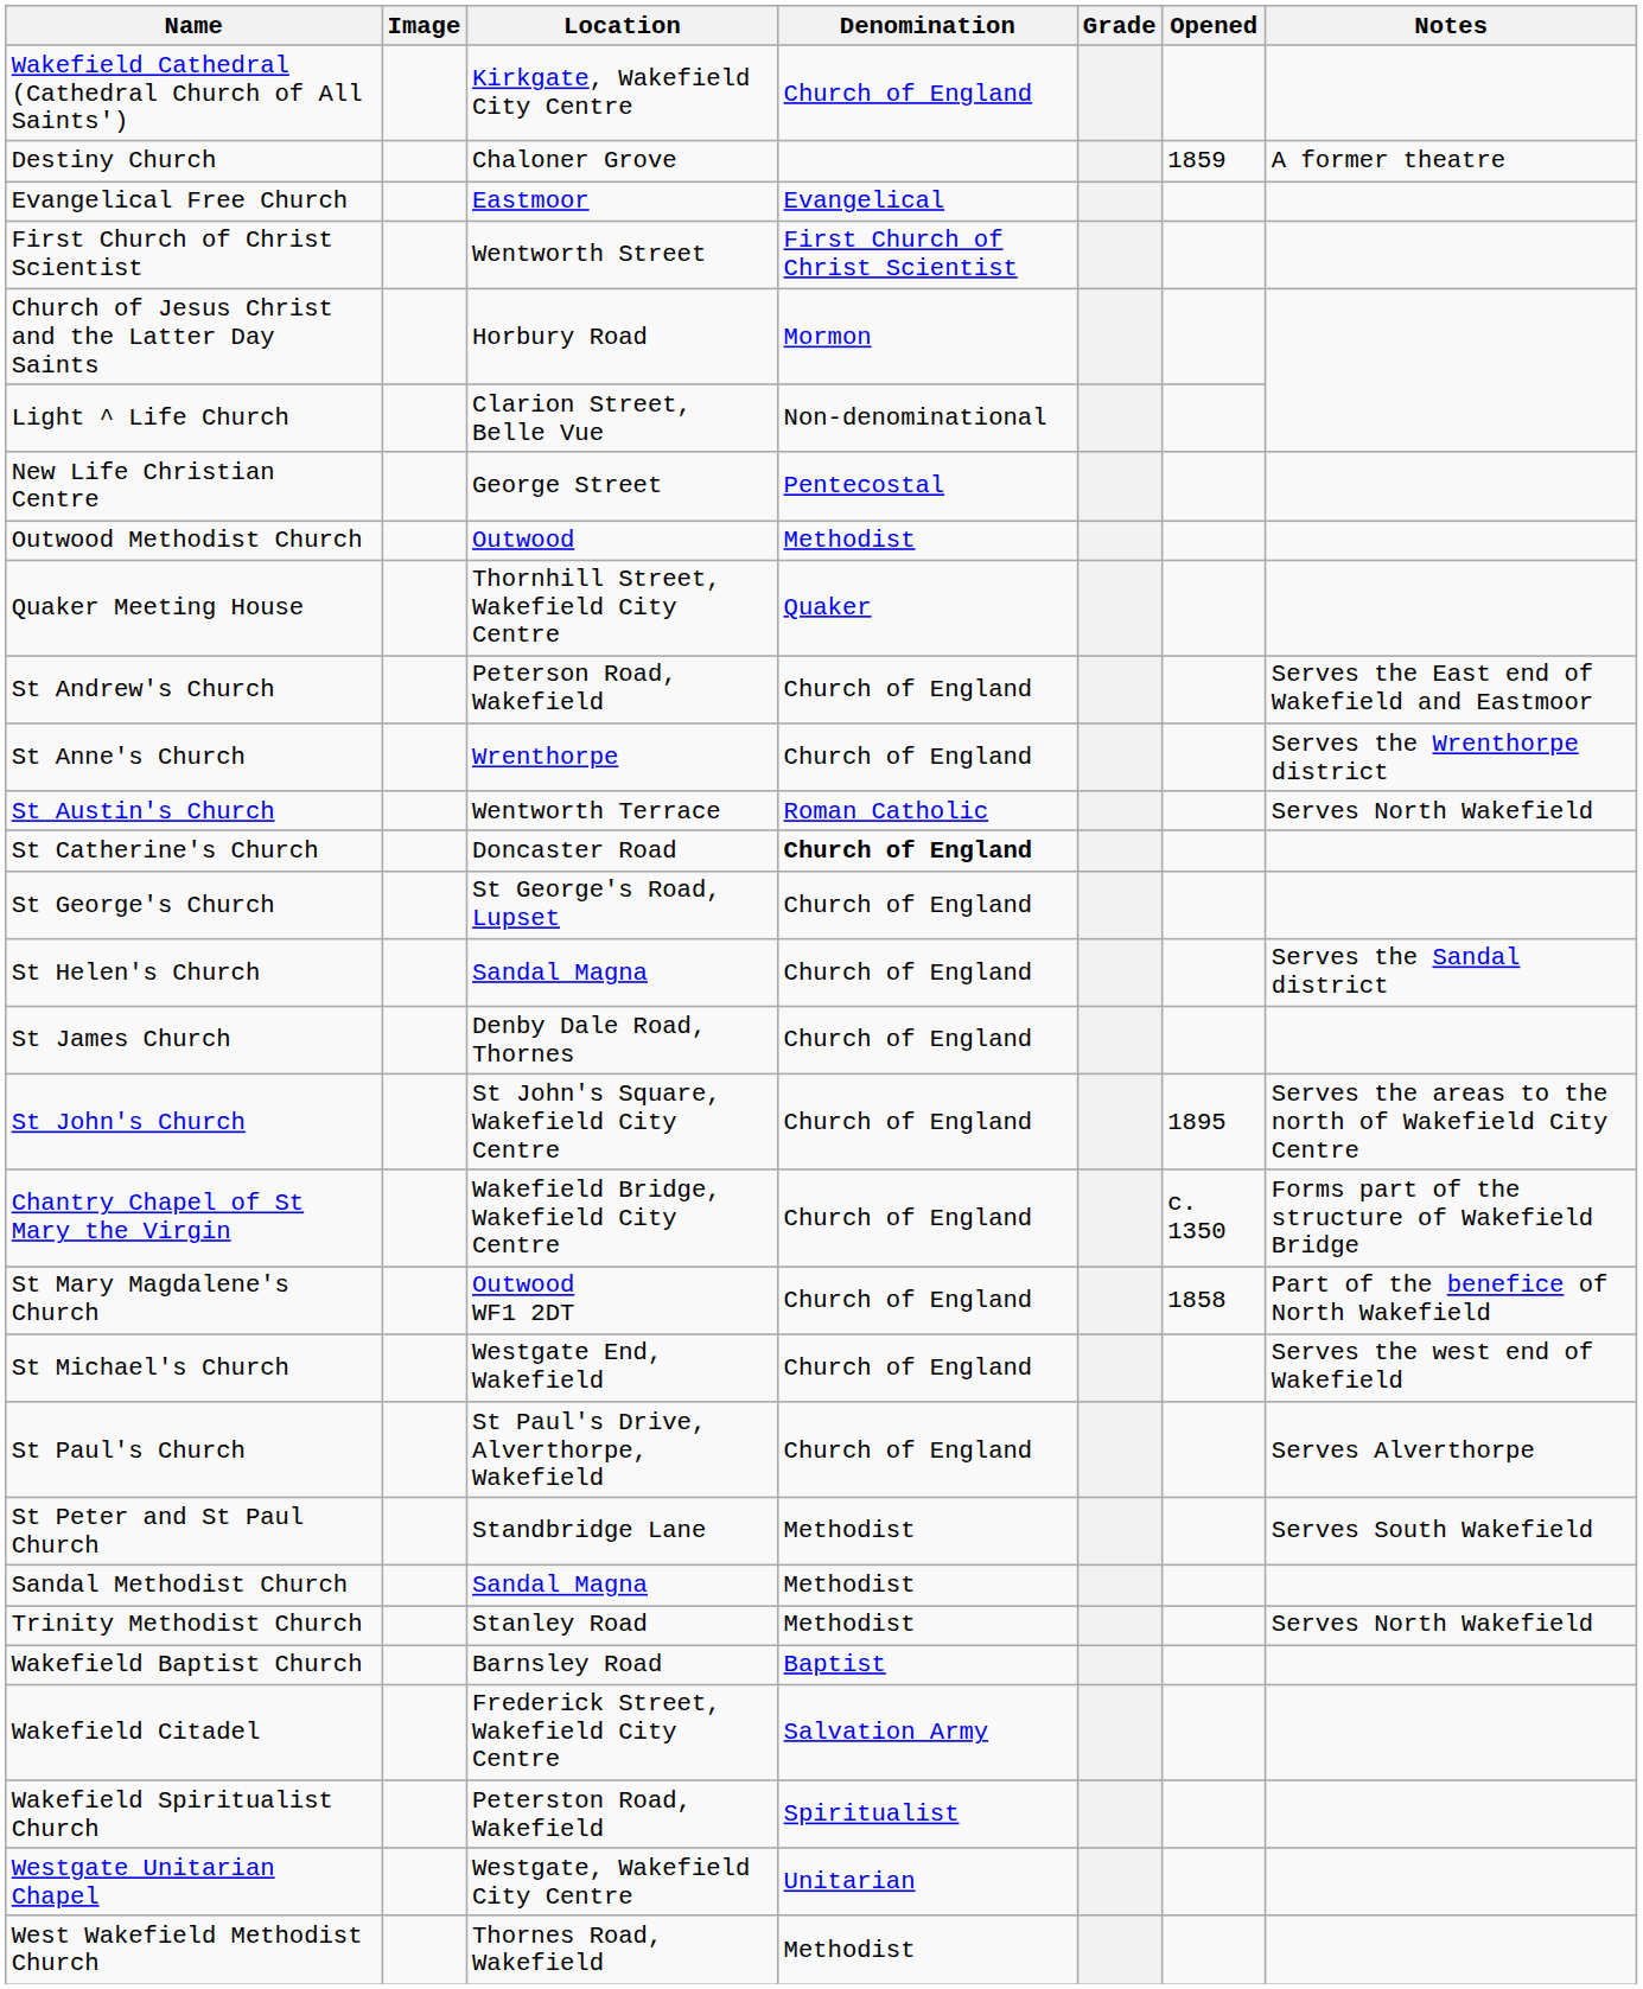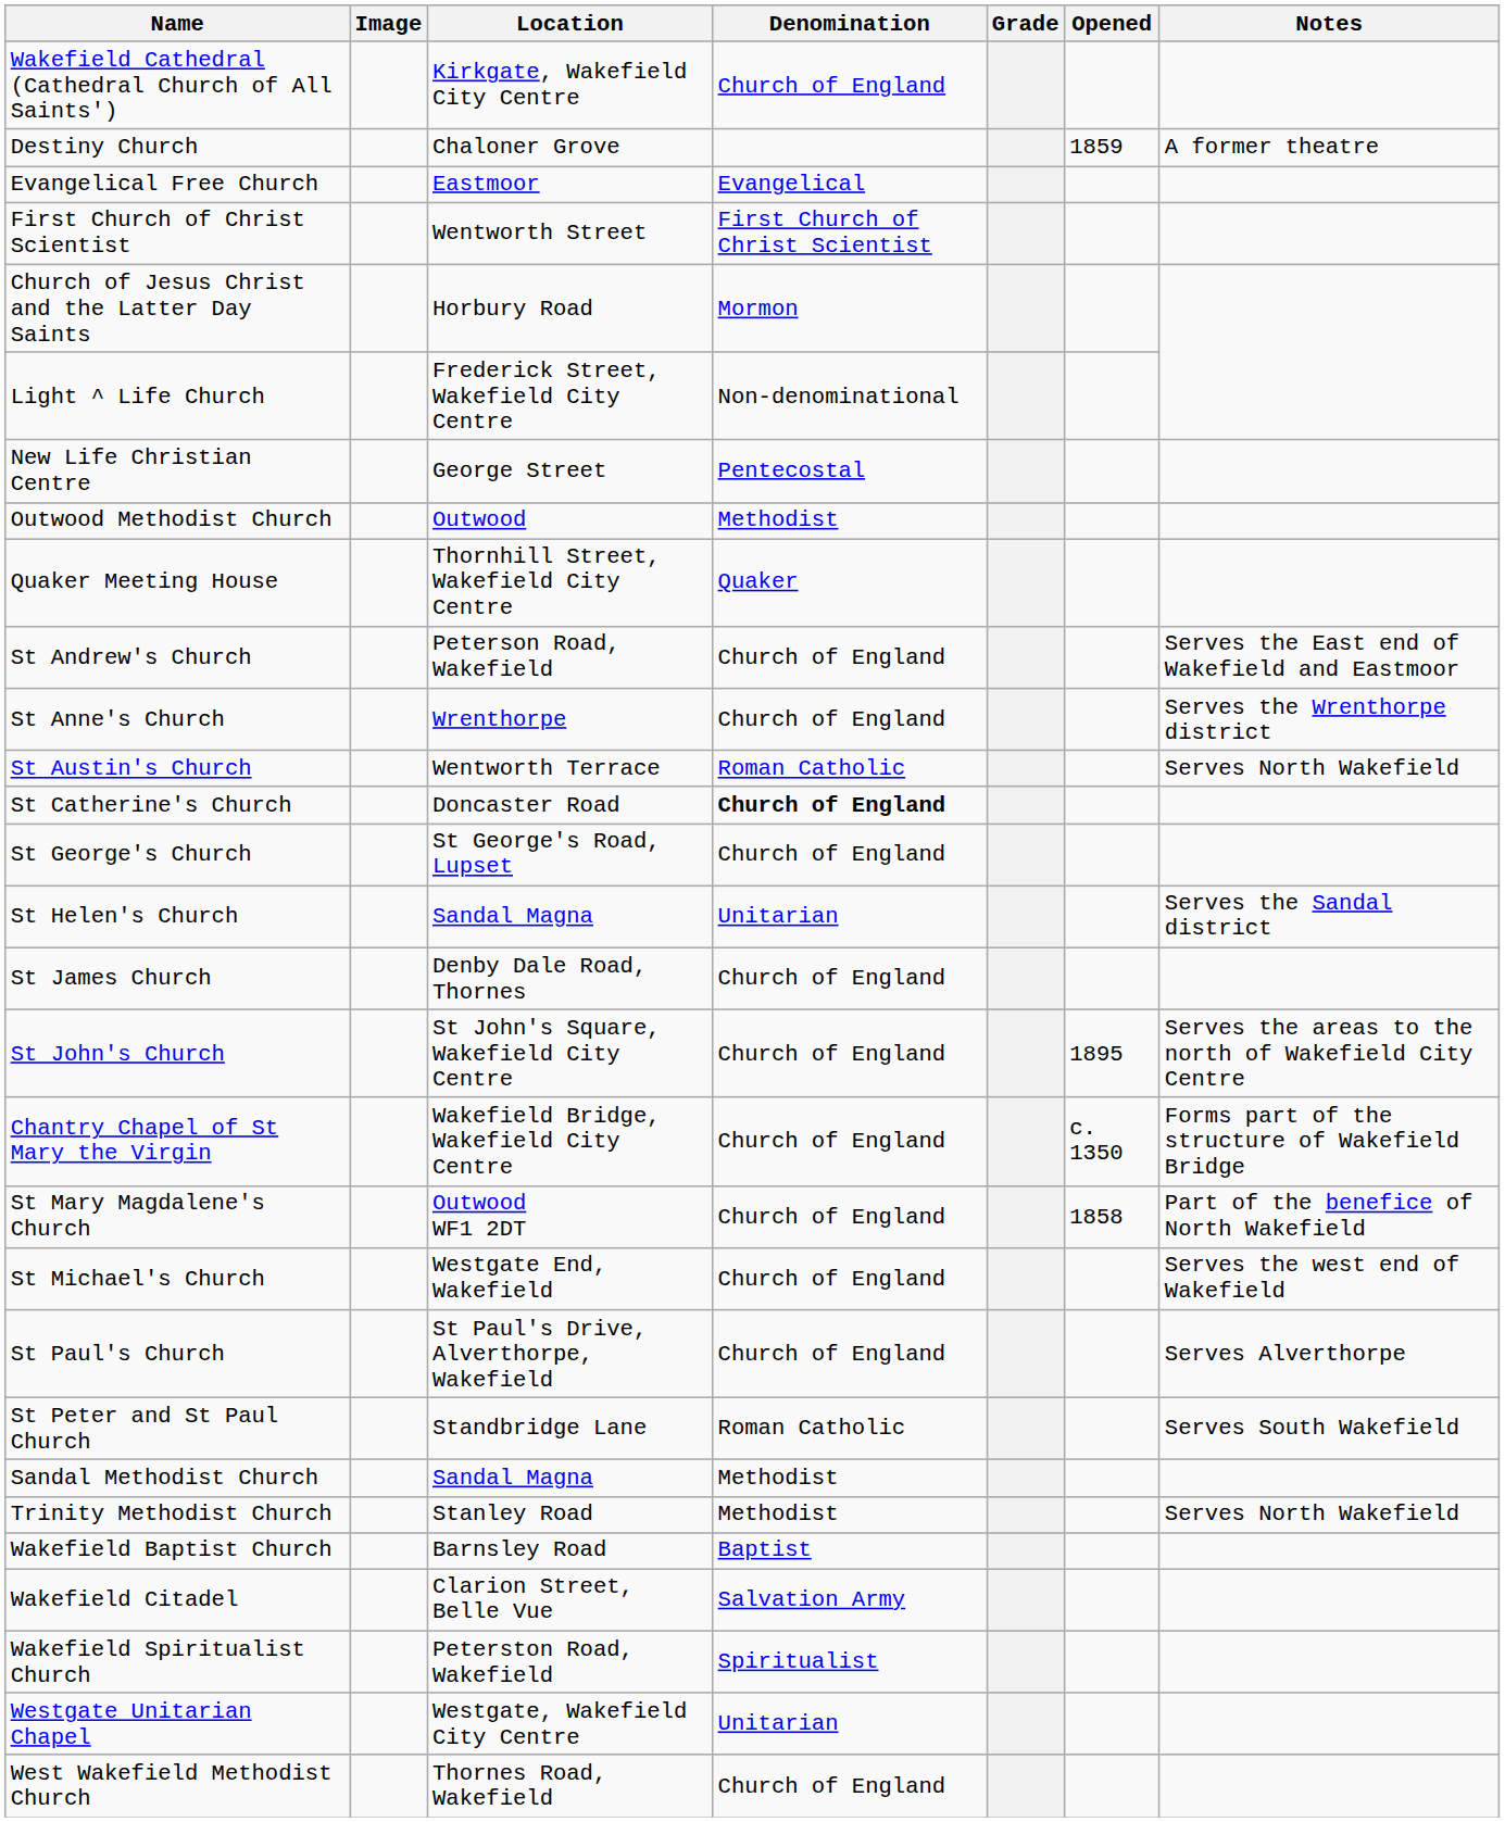 <table class="wikitable sortable">
 <tr>
 <th>Name</th>
 <th class="unsortable">Image</th>
 <th>Location</th>
 <th>Denomination</th>
 <th>Grade</th>
 <th>Opened</th>
 <th class="unsortable">Notes</th>
 </tr>
 <tr>
 <td><a href='#'>Wakefield Cathedral</a> (Cathedral Church of All Saints')</td>
 <td></td>
 <td><a href='#'>Kirkgate</a>, Wakefield City Centre</td>
 <td><a href='#'>Church of England</a></td>
 <th></th>
 <td></td>
 <td></td>
 </tr>
 <tr>
 <td>Destiny Church</td>
 <td></td>
 <td>Chaloner Grove</td>
 <td></td>
 <th></th>
 <td>1859</td>
 <td>A former theatre</td>
 </tr>
 <tr>
 <td>Evangelical Free Church</td>
 <td></td>
 <td><a href='#'>Eastmoor</a></td>
 <td><a href='#'>Evangelical</a></td>
 <th></th>
 <td></td>
 <td></td>
 </tr>
 <tr>
 <td>First Church of Christ Scientist</td>
 <td></td>
 <td>Wentworth Street</td>
 <td><a href='#'>First Church of Christ Scientist</a></td>
 <th></th>
 <td></td>
 <td></td>
 </tr>
 <tr>
 <td>Church of Jesus Christ and the Latter Day Saints</td>
 <td></td>
 <td>Horbury Road</td>
 <td><a href='#'>Mormon</a></td>
 <th></th>
 <td></td>
 </tr>
 <tr>
 <td>Light ^ Life Church</td>
 <td></td>
-<td>Clarion Street, Belle Vue</td>
+<td>Frederick Street, Wakefield City Centre</td>
 <td>Non-denominational</td>
 <th></th>
 <td></td>
 </tr>
 <tr>
 <td>New Life Christian Centre</td>
 <td></td>
 <td>George Street</td>
 <td><a href='#'>Pentecostal</a></td>
 <th></th>
 <td></td>
 <td></td>
 </tr>
 <tr>
 <td>Outwood Methodist Church</td>
 <td></td>
 <td><a href='#'>Outwood</a></td>
 <td><a href='#'>Methodist</a></td>
 <th></th>
 <td></td>
 <td></td>
 </tr>
 <tr>
 <td>Quaker Meeting House</td>
 <td></td>
 <td>Thornhill Street, Wakefield City Centre</td>
 <td><a href='#'>Quaker</a></td>
 <th></th>
 <td></td>
 <td></td>
 </tr>
 <tr>
 <td>St Andrew's Church</td>
 <td></td>
 <td>Peterson Road, Wakefield</td>
 <td>Church of England</td>
 <th></th>
 <td></td>
 <td>Serves the East end of Wakefield and Eastmoor</td>
 </tr>
 <tr>
 <td>St Anne's Church</td>
 <td></td>
 <td><a href='#'>Wrenthorpe</a></td>
 <td>Church of England</td>
 <th></th>
 <td></td>
 <td>Serves the <a href='#'>Wrenthorpe</a> district</td>
 </tr>
 <tr>
 <td><a href='#'>St Austin's Church</a></td>
 <td></td>
 <td>Wentworth Terrace</td>
 <td><a href='#'>Roman Catholic</a></td>
 <th></th>
 <td></td>
 <td>Serves North Wakefield</td>
 </tr>
 <tr>
 <td>St Catherine's Church</td>
 <td></td>
 <td>Doncaster Road</td>
 <td><strong>Church of England</strong></td>
 <th></th>
 <td></td>
 <td></td>
 </tr>
 <tr>
 <td>St George's Church</td>
 <td></td>
 <td>St George's Road, <a href='#'>Lupset</a></td>
 <td>Church of England</td>
 <th></th>
 <td></td>
 <td></td>
 </tr>
 <tr>
 <td>St Helen's Church</td>
 <td></td>
 <td><a href='#'>Sandal Magna</a></td>
-<td>Church of England</td>
+<td><a href='#'>Unitarian</a></td>
 <th></th>
 <td></td>
 <td>Serves the <a href='#'>Sandal</a> district</td>
 </tr>
 <tr>
 <td>St James Church</td>
 <td></td>
 <td>Denby Dale Road, Thornes</td>
 <td>Church of England</td>
 <th></th>
 <td></td>
 <td></td>
 </tr>
 <tr>
 <td><a href='#'>St John's Church</a></td>
 <td></td>
 <td>St John's Square, Wakefield City Centre</td>
 <td>Church of England</td>
 <th></th>
 <td>1895</td>
 <td>Serves the areas to the north of Wakefield City Centre</td>
 </tr>
 <tr>
 <td><a href='#'>Chantry Chapel of St Mary the Virgin</a></td>
 <td></td>
 <td>Wakefield Bridge, Wakefield City Centre</td>
 <td>Church of England</td>
 <th></th>
 <td>c. 1350</td>
 <td>Forms part of the structure of Wakefield Bridge</td>
 </tr>
 <tr>
 <td>St Mary Magdalene's Church</td>
 <td></td>
 <td><a href='#'>Outwood</a><br>WF1 2DT</td>
 <td>Church of England</td>
 <th></th>
 <td>1858 </td>
 <td>Part of the <a href='#'>benefice</a> of North Wakefield</td>
 </tr>
 <tr>
 <td>St Michael's Church</td>
 <td></td>
 <td>Westgate End, Wakefield</td>
 <td>Church of England</td>
 <th></th>
 <td></td>
 <td>Serves the west end of Wakefield</td>
 </tr>
 <tr>
 <td>St Paul's Church</td>
 <td></td>
 <td>St Paul's Drive, Alverthorpe, Wakefield</td>
 <td>Church of England</td>
 <th></th>
 <td></td>
 <td>Serves Alverthorpe</td>
 </tr>
 <tr>
 <td>St Peter and St Paul Church</td>
 <td></td>
 <td>Standbridge Lane</td>
-<td>Methodist</td>
+<td>Roman Catholic</td>
 <th></th>
 <td></td>
 <td>Serves South Wakefield</td>
 </tr>
 <tr>
 <td>Sandal Methodist Church</td>
 <td></td>
 <td><a href='#'>Sandal Magna</a></td>
 <td>Methodist</td>
 <th></th>
 <td></td>
 <td></td>
 </tr>
 <tr>
 <td>Trinity Methodist Church</td>
 <td></td>
 <td>Stanley Road</td>
 <td>Methodist</td>
 <th></th>
 <td></td>
 <td>Serves North Wakefield</td>
 </tr>
 <tr>
 <td>Wakefield Baptist Church</td>
 <td></td>
 <td>Barnsley Road</td>
 <td><a href='#'>Baptist</a></td>
 <th></th>
 <td></td>
 <td></td>
 </tr>
 <tr>
 <td>Wakefield Citadel</td>
 <td></td>
-<td>Frederick Street, Wakefield City Centre</td>
+<td>Clarion Street, Belle Vue</td>
 <td><a href='#'>Salvation Army</a></td>
 <th></th>
 <td></td>
 <td></td>
 </tr>
 <tr>
 <td>Wakefield Spiritualist Church</td>
 <td></td>
 <td>Peterston Road, Wakefield</td>
 <td><a href='#'>Spiritualist</a></td>
 <th></th>
 <td></td>
 <td></td>
 </tr>
 <tr>
 <td><a href='#'>Westgate Unitarian Chapel</a></td>
 <td></td>
 <td>Westgate, Wakefield City Centre</td>
 <td><a href='#'>Unitarian</a></td>
 <th></th>
 <td></td>
 <td></td>
 </tr>
 <tr>
 <td>West Wakefield Methodist Church</td>
 <td></td>
 <td>Thornes Road, Wakefield</td>
-<td>Methodist</td>
+<td>Church of England</td>
 <th></th>
 <td></td>
 <td></td>
 </tr>
 </table>
